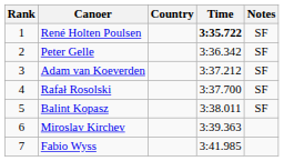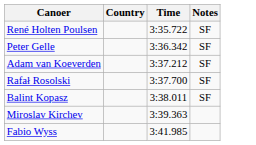 <table class="wikitable" style="text-align:center;">
 <tr>
-<th>Rank</th>
 <th>Canoer</th>
 <th>Country</th>
 <th>Time</th>
 <th>Notes</th>
 </tr>
 <tr>
-<td>1</td>
 <td align=left><a href='#'>René Holten Poulsen</a></td>
 <td align=left></td>
-<td><strong>3:35.722</strong></td>
+<td>3:35.722</td>
 <td>SF</td>
 </tr>
 <tr>
-<td>2</td>
 <td align=left><a href='#'>Peter Gelle</a></td>
 <td align=left></td>
 <td>3:36.342</td>
 <td>SF</td>
 </tr>
 <tr>
-<td>3</td>
 <td align=left><a href='#'>Adam van Koeverden</a></td>
 <td align=left></td>
 <td>3:37.212</td>
 <td>SF</td>
 </tr>
 <tr>
-<td>4</td>
 <td align=left><a href='#'>Rafał Rosolski</a></td>
 <td align=left></td>
 <td>3:37.700</td>
 <td>SF</td>
 </tr>
 <tr>
-<td>5</td>
 <td align=left><a href='#'>Balint Kopasz</a></td>
 <td align=left></td>
 <td>3:38.011</td>
 <td>SF</td>
 </tr>
 <tr>
-<td>6</td>
 <td align=left><a href='#'>Miroslav Kirchev</a></td>
 <td align=left></td>
 <td>3:39.363</td>
 <td></td>
 </tr>
 <tr>
-<td>7</td>
 <td align=left><a href='#'>Fabio Wyss</a></td>
 <td align=left></td>
 <td>3:41.985</td>
 <td></td>
 </tr>
 </table>
